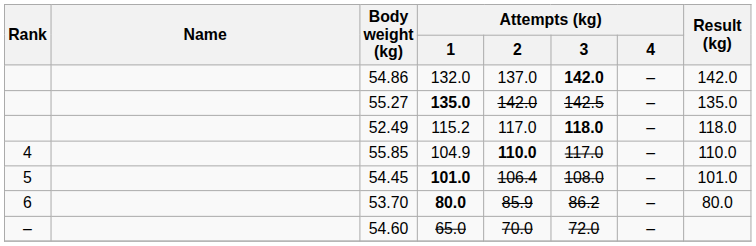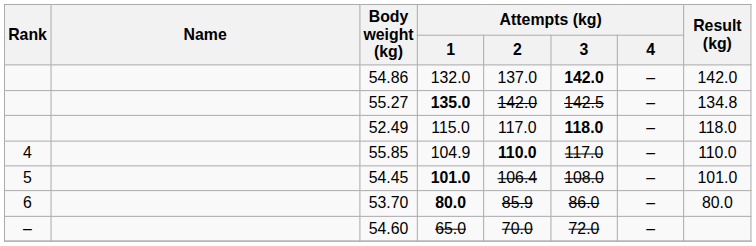 <table class="wikitable" style="text-align:center;">
 <tr>
 <th rowspan=2>Rank</th>
 <th rowspan=2 width=305>Name</th>
 <th rowspan=2 width=50>Body weight (kg)</th>
 <th colspan=4>Attempts (kg)</th>
 <th rowspan=2 width=60>Result (kg)</th>
 </tr>
 <tr>
 <th width=60>1</th>
 <th width=60>2</th>
 <th width=60>3</th>
 <th width=60>4</th>
 </tr>
 <tr>
 <td></td>
 <td align=left></td>
 <td>54.86</td>
 <td>132.0</td>
 <td>137.0</td>
 <td><strong>142.0</strong></td>
 <td>–</td>
 <td>142.0 </td>
 </tr>
 <tr>
 <td></td>
 <td align=left></td>
 <td>55.27</td>
 <td><strong>135.0</strong></td>
 <td><s>142.0</s></td>
 <td><s>142.5</s></td>
 <td>–</td>
-<td>135.0</td>
+<td>134.8</td>
 </tr>
 <tr>
 <td></td>
 <td align=left></td>
 <td>52.49</td>
-<td>115.2</td>
+<td>115.0</td>
 <td>117.0</td>
 <td><strong>118.0</strong></td>
 <td>–</td>
 <td>118.0</td>
 </tr>
 <tr>
 <td>4</td>
 <td align=left></td>
 <td>55.85</td>
 <td>104.9</td>
 <td><strong>110.0</strong></td>
 <td><s>117.0</s></td>
 <td>–</td>
 <td>110.0</td>
 </tr>
 <tr>
 <td>5</td>
 <td align=left></td>
 <td>54.45</td>
 <td><strong>101.0</strong></td>
 <td><s>106.4</s></td>
 <td><s>108.0</s></td>
 <td>–</td>
 <td>101.0</td>
 </tr>
 <tr>
 <td>6</td>
 <td align=left></td>
 <td>53.70</td>
 <td><strong>80.0</strong></td>
 <td><s>85.9</s></td>
-<td><s>86.2</s></td>
+<td><s>86.0</s></td>
 <td>–</td>
 <td>80.0</td>
 </tr>
 <tr>
 <td>–</td>
 <td align=left></td>
 <td>54.60</td>
 <td><s>65.0</s></td>
 <td><s>70.0</s></td>
 <td><s>72.0</s></td>
 <td>–</td>
 <td></td>
 </tr>
 <tr>
 </tr>
 </table>
